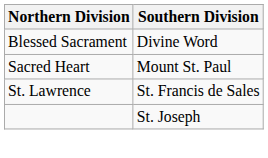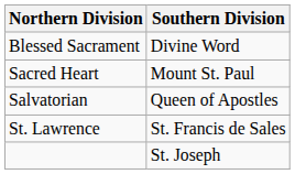 <table class="wikitable">
 <tr>
 <th>Northern Division</th>
 <th>Southern Division</th>
 </tr>
 <tr>
 <td>Blessed Sacrament</td>
 <td>Divine Word</td>
 </tr>
 <tr>
 <td>Sacred Heart</td>
 <td>Mount St. Paul</td>
 </tr>
 <tr>
+<td>Salvatorian</td>
+<td>Queen of Apostles</td>
+</tr>
+<tr>
 <td>St. Lawrence</td>
 <td>St. Francis de Sales</td>
 </tr>
 <tr>
 <td></td>
 <td>St. Joseph</td>
 </tr>
 </table>
